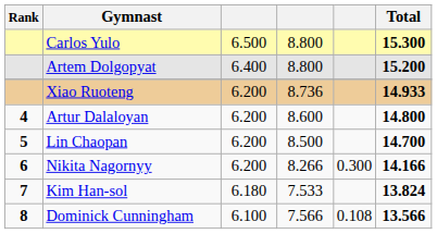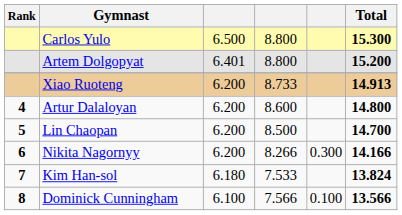 <table style="text-align:center;" class="wikitable sortable">
 <tr>
 <th scope="col" style="width:15px;"><small>Rank</small></th>
 <th scope="col" style="width:175px;">Gymnast</th>
 <th scope="col" style="width:50px;"><small></small></th>
 <th scope="col" style="width:50px;"><small></small></th>
 <th scope="col" style="width:20px;"><small></small></th>
 <th scope="col" style="width:50px;">Total</th>
 </tr>
 <tr style="background:#fffcaf;">
 <td scope="row" style="text-align:center"><strong></strong></td>
 <td style="text-align:left;"> <a href='#'>Carlos Yulo</a></td>
 <td>6.500</td>
 <td>8.800</td>
 <td></td>
 <td><strong>15.300</strong></td>
 </tr>
 <tr style="background:#e5e5e5;">
 <td scope="row" style="text-align:center"><strong></strong></td>
 <td style="text-align:left;"> <a href='#'>Artem Dolgopyat</a></td>
-<td>6.400</td>
+<td>6.401</td>
 <td>8.800</td>
 <td></td>
 <td><strong>15.200</strong></td>
 </tr>
 <tr>
 </tr>
 <tr style="background:#ec9;">
 <td scope="row" style="text-align:center"><strong></strong></td>
 <td style="text-align:left;"> <a href='#'>Xiao Ruoteng</a></td>
 <td>6.200</td>
-<td>8.736</td>
+<td>8.733</td>
 <td></td>
-<td><strong>14.933</strong></td>
+<td><strong>14.913</strong></td>
 </tr>
 <tr>
 <td scope="row" style="text-align:center"><strong>4</strong></td>
 <td style="text-align:left;"> <a href='#'>Artur Dalaloyan</a></td>
 <td>6.200</td>
 <td>8.600</td>
 <td></td>
 <td><strong>14.800</strong></td>
 </tr>
 <tr>
 <td scope="row" style="text-align:center"><strong>5</strong></td>
 <td style="text-align:left;"> <a href='#'>Lin Chaopan</a></td>
 <td>6.200</td>
 <td>8.500</td>
 <td></td>
 <td><strong>14.700</strong></td>
 </tr>
 <tr>
 <td scope="row" style="text-align:center"><strong>6</strong></td>
 <td style="text-align:left;"> <a href='#'>Nikita Nagornyy</a></td>
 <td>6.200</td>
 <td>8.266</td>
 <td>0.300</td>
 <td><strong>14.166</strong></td>
 </tr>
 <tr>
 <td scope="row" style="text-align:center"><strong>7</strong></td>
 <td style="text-align:left;"> <a href='#'>Kim Han-sol</a></td>
 <td>6.180</td>
 <td>7.533</td>
 <td></td>
 <td><strong>13.824</strong></td>
 </tr>
 <tr>
 <td scope="row" style="text-align:center"><strong>8</strong></td>
 <td style="text-align:left;"> <a href='#'>Dominick Cunningham</a></td>
 <td>6.100</td>
 <td>7.566</td>
-<td>0.108</td>
+<td>0.100</td>
 <td><strong>13.566</strong></td>
 </tr>
 </table>
